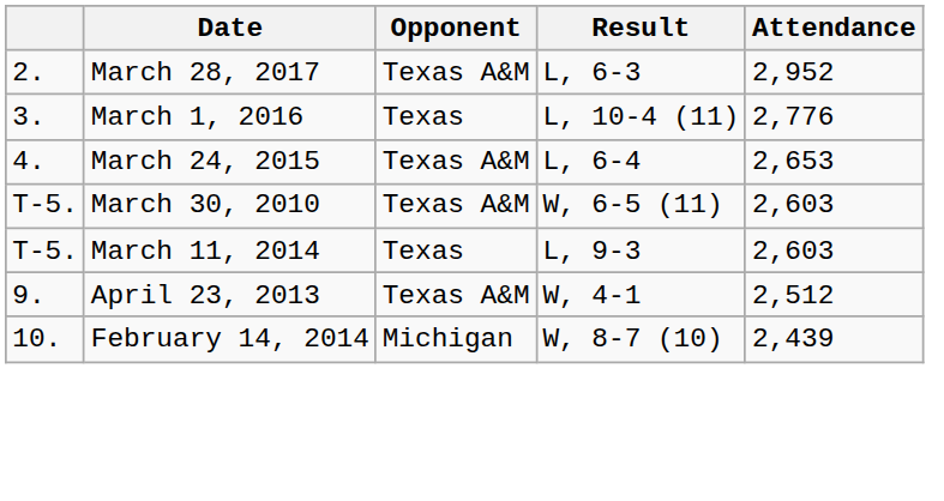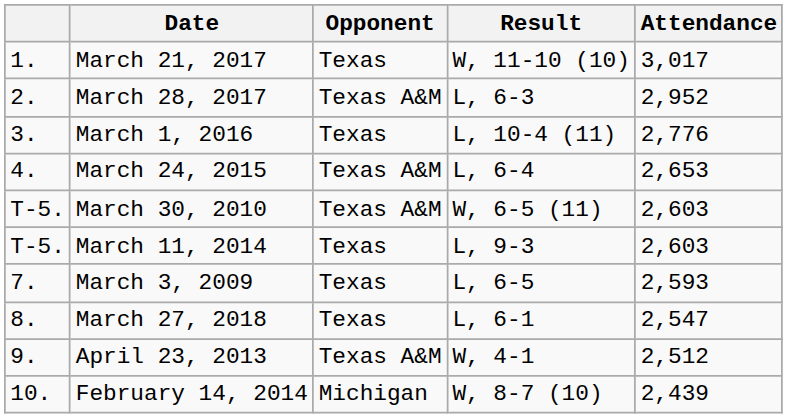 <table class="wikitable">
 <tr>
 <th></th>
 <th>Date</th>
 <th>Opponent</th>
 <th>Result</th>
 <th>Attendance</th>
+</tr>
+<tr>
+<td>1.</td>
+<td>March 21, 2017</td>
+<td>Texas</td>
+<td>W, 11-10 (10)</td>
+<td>3,017</td>
 </tr>
 <tr>
 <td>2.</td>
 <td>March 28, 2017</td>
 <td>Texas A&M</td>
 <td>L, 6-3</td>
 <td>2,952</td>
 </tr>
 <tr>
 <td>3.</td>
 <td>March 1, 2016</td>
 <td>Texas</td>
 <td>L, 10-4 (11)</td>
 <td>2,776</td>
 </tr>
 <tr>
 <td>4.</td>
 <td>March 24, 2015</td>
 <td>Texas A&M</td>
 <td>L, 6-4</td>
 <td>2,653</td>
 </tr>
 <tr>
 <td>T-5.</td>
 <td>March 30, 2010</td>
 <td>Texas A&M</td>
 <td>W, 6-5 (11)</td>
 <td>2,603</td>
 </tr>
 <tr>
 <td>T-5.</td>
 <td>March 11, 2014</td>
 <td>Texas</td>
 <td>L, 9-3</td>
 <td>2,603</td>
 </tr>
 <tr>
+<td>7.</td>
+<td>March 3, 2009</td>
+<td>Texas</td>
+<td>L, 6-5</td>
+<td>2,593</td>
+</tr>
+<tr>
+<td>8.</td>
+<td>March 27, 2018</td>
+<td>Texas</td>
+<td>L, 6-1</td>
+<td>2,547</td>
+</tr>
+<tr>
 <td>9.</td>
 <td>April 23, 2013</td>
 <td>Texas A&M</td>
 <td>W, 4-1</td>
 <td>2,512</td>
 </tr>
 <tr>
 <td>10.</td>
 <td>February 14, 2014</td>
 <td>Michigan</td>
 <td>W, 8-7 (10)</td>
 <td>2,439</td>
 </tr>
 </table>
